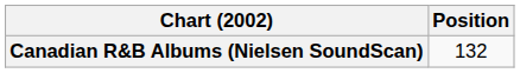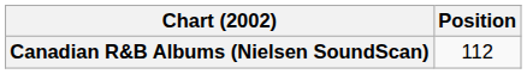 <table class="wikitable plainrowheaders" style="text-align:center">
 <tr>
 <th scope="col">Chart (2002)</th>
 <th scope="col">Position</th>
 </tr>
 <tr>
 <th scope="row">Canadian R&B Albums (Nielsen SoundScan)</th>
-<td>132</td>
+<td>112</td>
 </tr>
 </table>
